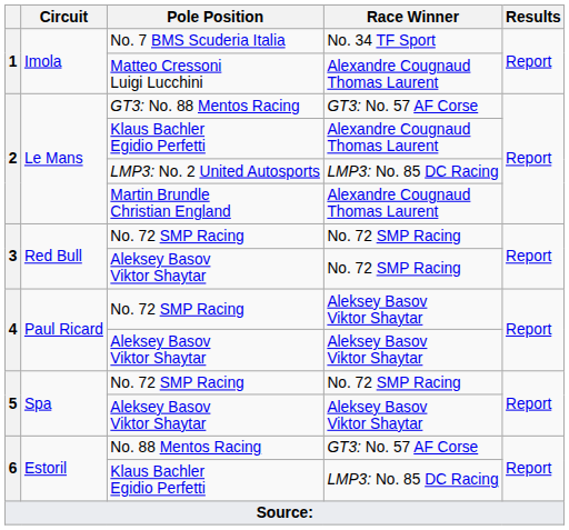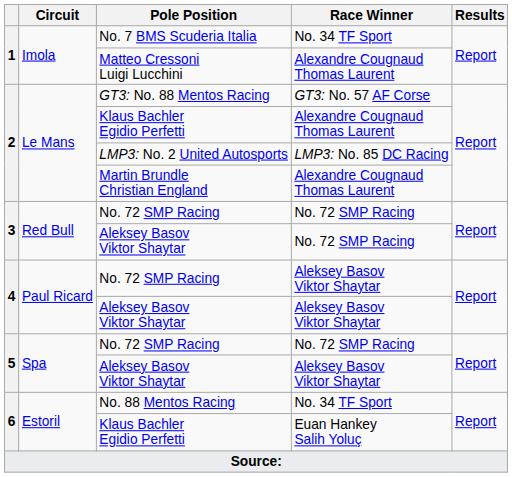 <table class="wikitable" style="font-size: 85%;">
 <tr>
 <th></th>
 <th>Circuit</th>
 <th>Pole Position</th>
 <th>Race Winner</th>
 <th>Results</th>
 </tr>
 <tr>
 <th rowspan=2>1</th>
 <td rowspan=2><a href='#'>Imola</a></td>
 <td> No. 7 <a href='#'>BMS Scuderia Italia</a></td>
 <td> No. 34 <a href='#'>TF Sport</a></td>
 <td rowspan=2><a href='#'>Report</a></td>
 </tr>
 <tr>
 <td> <a href='#'>Matteo Cressoni</a><br> Luigi Lucchini</td>
 <td> <a href='#'>Alexandre Cougnaud</a><br> <a href='#'>Thomas Laurent</a></td>
 </tr>
 <tr>
 <th rowspan=4>2</th>
 <td rowspan=4><a href='#'>Le Mans</a></td>
 <td><em>GT3:</em>  No. 88 <a href='#'>Mentos Racing</a></td>
 <td><em>GT3:</em>  No. 57 <a href='#'>AF Corse</a></td>
 <td rowspan=4><a href='#'>Report</a></td>
 </tr>
 <tr>
 <td> <a href='#'>Klaus Bachler</a><br> <a href='#'>Egidio Perfetti</a></td>
 <td> <a href='#'>Alexandre Cougnaud</a><br> <a href='#'>Thomas Laurent</a></td>
 </tr>
 <tr>
 <td><em>LMP3:</em>  No. 2 <a href='#'>United Autosports</a></td>
 <td><em>LMP3:</em>  No. 85 <a href='#'>DC Racing</a></td>
 </tr>
 <tr>
 <td> <a href='#'>Martin Brundle</a><br> <a href='#'>Christian England</a></td>
 <td> <a href='#'>Alexandre Cougnaud</a><br> <a href='#'>Thomas Laurent</a></td>
 </tr>
 <tr>
 <th rowspan=2>3</th>
 <td rowspan=2><a href='#'>Red Bull</a></td>
 <td> No. 72 <a href='#'>SMP Racing</a></td>
 <td> No. 72 <a href='#'>SMP Racing</a></td>
 <td rowspan=2><a href='#'>Report</a></td>
 </tr>
 <tr>
 <td> <a href='#'>Aleksey Basov</a><br> <a href='#'>Viktor Shaytar</a></td>
 <td> No. 72 <a href='#'>SMP Racing</a></td>
 </tr>
 <tr>
 <th rowspan=2>4</th>
 <td rowspan=2><a href='#'>Paul Ricard</a></td>
 <td> No. 72 <a href='#'>SMP Racing</a></td>
 <td> <a href='#'>Aleksey Basov</a><br> <a href='#'>Viktor Shaytar</a></td>
 <td rowspan=2><a href='#'>Report</a></td>
 </tr>
 <tr>
 <td> <a href='#'>Aleksey Basov</a><br> <a href='#'>Viktor Shaytar</a></td>
 <td> <a href='#'>Aleksey Basov</a><br> <a href='#'>Viktor Shaytar</a></td>
 </tr>
 <tr>
 <th rowspan=2>5</th>
 <td rowspan=2><a href='#'>Spa</a></td>
 <td> No. 72 <a href='#'>SMP Racing</a></td>
 <td> No. 72 <a href='#'>SMP Racing</a></td>
 <td rowspan=2><a href='#'>Report</a></td>
 </tr>
 <tr>
 <td> <a href='#'>Aleksey Basov</a><br> <a href='#'>Viktor Shaytar</a></td>
 <td> <a href='#'>Aleksey Basov</a><br> <a href='#'>Viktor Shaytar</a></td>
 </tr>
 <tr>
 <th rowspan=2>6</th>
 <td rowspan=2><a href='#'>Estoril</a></td>
 <td> No. 88 <a href='#'>Mentos Racing</a></td>
-<td><em>GT3:</em>  No. 57 <a href='#'>AF Corse</a></td>
+<td> No. 34 <a href='#'>TF Sport</a></td>
 <td rowspan=2><a href='#'>Report</a></td>
 </tr>
 <tr>
 <td> <a href='#'>Klaus Bachler</a><br> <a href='#'>Egidio Perfetti</a></td>
-<td><em>LMP3:</em>  No. 85 <a href='#'>DC Racing</a></td>
+<td> Euan Hankey<br> <a href='#'>Salih Yoluç</a></td>
 </tr>
 <tr class="sortbottom">
 <td colspan="5" style="background-color:#EAECF0;text-align:center"><strong>Source:</strong></td>
 </tr>
 </table>
